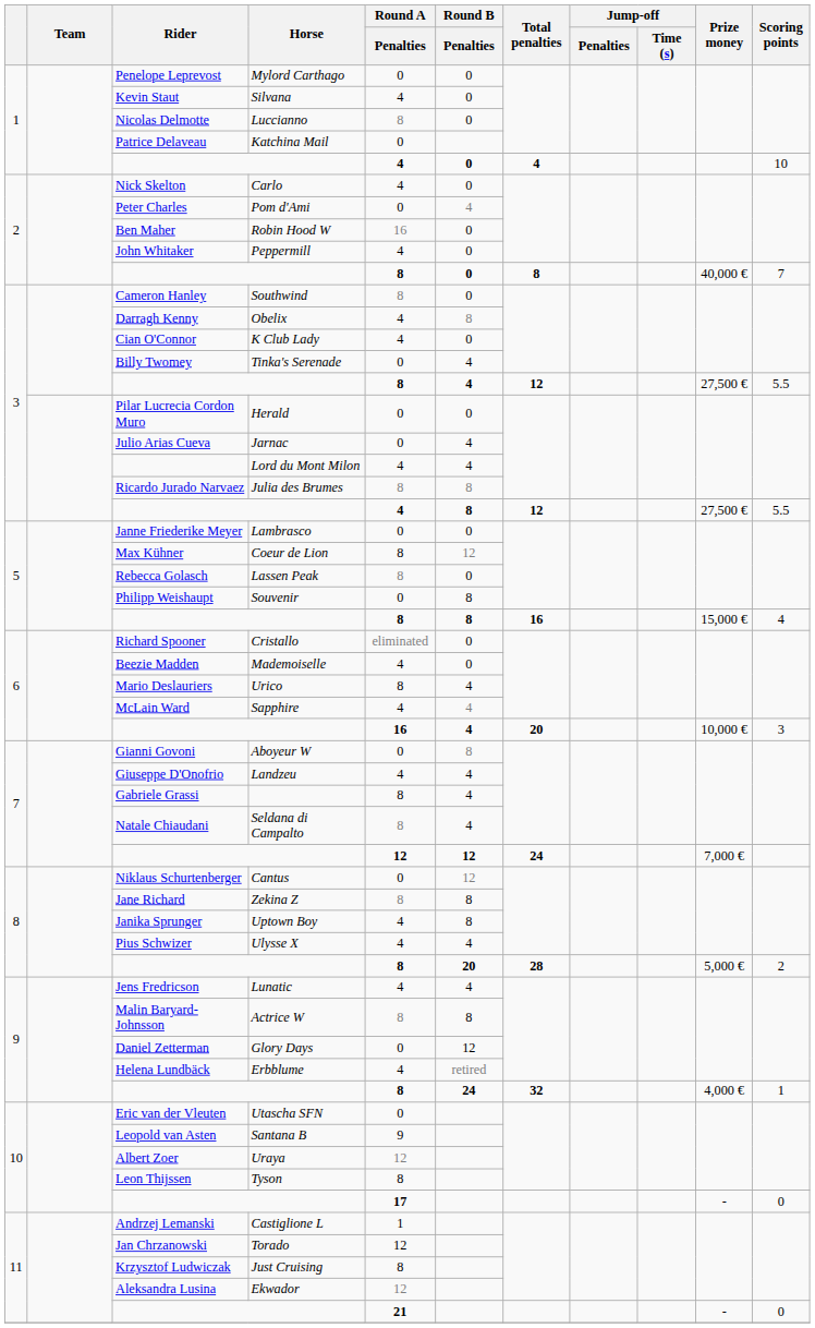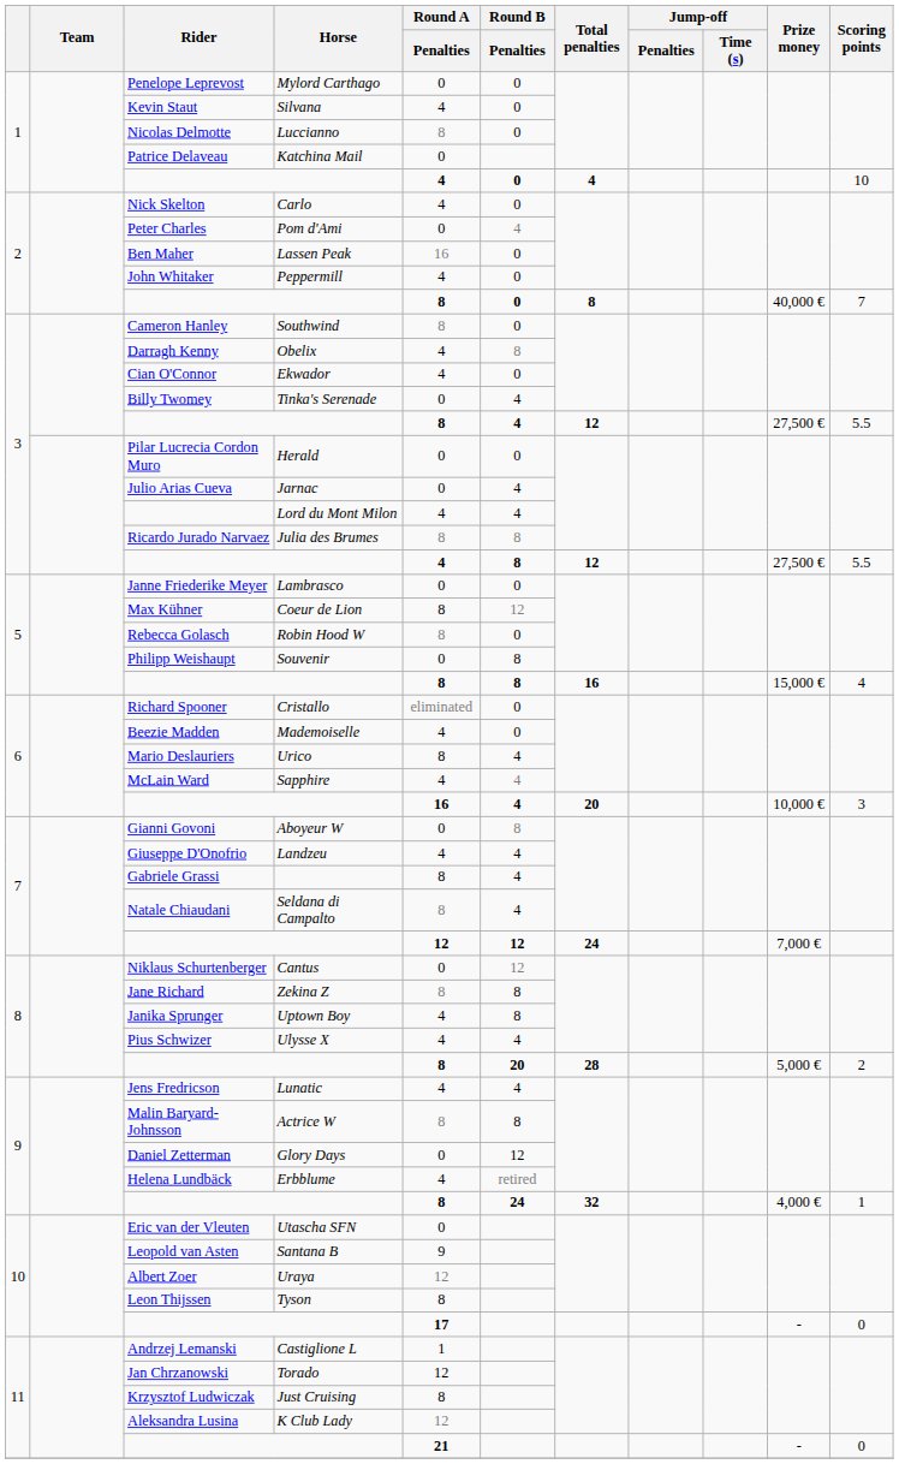 <table class="wikitable" style="font-size: 90%">
 <tr>
 <th rowspan=2 width=20></th>
 <th rowspan=2 width=125>Team</th>
 <th rowspan=2 width=180>Rider</th>
 <th rowspan=2 width=150>Horse</th>
 <th>Round A</th>
 <th>Round B</th>
 <th rowspan=2 width=75>Total penalties</th>
 <th colspan=2>Jump-off</th>
 <th rowspan=2 width=65>Prize<br>money</th>
 <th rowspan=2 width=60>Scoring<br>points</th>
 </tr>
 <tr>
 <th width=75>Penalties</th>
 <th width=75>Penalties</th>
 <th width=75>Penalties</th>
 <th width=75>Time<br>(<a href='#'>s</a>)</th>
 </tr>
 <tr>
 <td rowspan=5 align=center>1</td>
 <td rowspan=5></td>
 <td><a href='#'>Penelope Leprevost</a></td>
 <td><em>Mylord Carthago</em></td>
 <td align=center>0</td>
 <td align=center>0</td>
 <td rowspan=4></td>
 <td rowspan=4></td>
 <td rowspan=4></td>
 <td rowspan=4></td>
 <td rowspan=4></td>
 </tr>
 <tr>
 <td><a href='#'>Kevin Staut</a></td>
 <td><em>Silvana</em></td>
 <td align=center>4</td>
 <td align=center>0</td>
 </tr>
 <tr>
 <td><a href='#'>Nicolas Delmotte</a></td>
 <td><em>Luccianno</em></td>
 <td align=center style=color:gray>8</td>
 <td align=center>0</td>
 </tr>
 <tr>
 <td><a href='#'>Patrice Delaveau</a></td>
 <td><em>Katchina Mail</em></td>
 <td align=center>0</td>
 <td align=center style=color:gray></td>
 </tr>
 <tr>
 <td colspan=2></td>
 <td align=center><strong>4</strong></td>
 <td align=center><strong>0</strong></td>
 <td align=center><strong>4</strong></td>
 <td></td>
 <td></td>
 <td align=center></td>
 <td align=center>10</td>
 </tr>
 <tr>
 <td rowspan=5 align=center>2</td>
 <td rowspan=5></td>
 <td><a href='#'>Nick Skelton</a></td>
 <td><em>Carlo</em></td>
 <td align=center>4</td>
 <td align=center>0</td>
 <td rowspan=4></td>
 <td rowspan=4></td>
 <td rowspan=4></td>
 <td rowspan=4></td>
 <td rowspan=4></td>
 </tr>
 <tr>
 <td><a href='#'>Peter Charles</a></td>
 <td><em>Pom d'Ami</em></td>
 <td align=center>0</td>
 <td align=center style=color:gray>4</td>
 </tr>
 <tr>
 <td><a href='#'>Ben Maher</a></td>
-<td><em>Robin Hood W</em></td>
+<td><em>Lassen Peak</em></td>
 <td align=center style=color:gray>16</td>
 <td align=center>0</td>
 </tr>
 <tr>
 <td><a href='#'>John Whitaker</a></td>
 <td><em>Peppermill</em></td>
 <td align=center>4</td>
 <td align=center>0</td>
 </tr>
 <tr>
 <td colspan=2></td>
 <td align=center><strong>8</strong></td>
 <td align=center><strong>0</strong></td>
 <td align=center><strong>8</strong></td>
 <td></td>
 <td></td>
 <td align=center>40,000 €</td>
 <td align=center>7</td>
 </tr>
 <tr>
 <td rowspan=10 align=center>3</td>
 <td rowspan=5></td>
 <td><a href='#'>Cameron Hanley</a></td>
 <td><em>Southwind</em></td>
 <td align=center style=color:gray>8</td>
 <td align=center>0</td>
 <td rowspan=4></td>
 <td rowspan=4></td>
 <td rowspan=4></td>
 <td rowspan=4></td>
 <td rowspan=4></td>
 </tr>
 <tr>
 <td><a href='#'>Darragh Kenny</a></td>
 <td><em>Obelix</em></td>
 <td align=center>4</td>
 <td align=center style=color:gray>8</td>
 </tr>
 <tr>
 <td><a href='#'>Cian O'Connor</a></td>
-<td><em>K Club Lady</em></td>
+<td><em>Ekwador</em></td>
 <td align=center>4</td>
 <td align=center>0</td>
 </tr>
 <tr>
 <td><a href='#'>Billy Twomey</a></td>
 <td><em>Tinka's Serenade</em></td>
 <td align=center>0</td>
 <td align=center>4</td>
 </tr>
 <tr>
 <td colspan=2></td>
 <td align=center><strong>8</strong></td>
 <td align=center><strong>4</strong></td>
 <td align=center><strong>12</strong></td>
 <td></td>
 <td></td>
 <td align=center>27,500 €</td>
 <td align=center>5.5</td>
 </tr>
 <tr>
 <td rowspan=5></td>
 <td><a href='#'>Pilar Lucrecia Cordon Muro</a></td>
 <td><em>Herald</em></td>
 <td align=center>0</td>
 <td align=center>0</td>
 <td rowspan=4></td>
 <td rowspan=4></td>
 <td rowspan=4></td>
 <td rowspan=4></td>
 <td rowspan=4></td>
 </tr>
 <tr>
 <td><a href='#'>Julio Arias Cueva</a></td>
 <td><em>Jarnac</em></td>
 <td align=center>0</td>
 <td align=center>4</td>
 </tr>
 <tr>
 <td></td>
 <td><em>Lord du Mont Milon</em></td>
 <td align=center>4</td>
 <td align=center>4</td>
 </tr>
 <tr>
 <td><a href='#'>Ricardo Jurado Narvaez</a></td>
 <td><em>Julia des Brumes</em></td>
 <td align=center style=color:gray>8</td>
 <td align=center style=color:gray>8</td>
 </tr>
 <tr>
 <td colspan=2></td>
 <td align=center><strong>4</strong></td>
 <td align=center><strong>8</strong></td>
 <td align=center><strong>12</strong></td>
 <td></td>
 <td></td>
 <td align=center>27,500 €</td>
 <td align=center>5.5</td>
 </tr>
 <tr>
 <td rowspan=5 align=center>5</td>
 <td rowspan=5></td>
 <td><a href='#'>Janne Friederike Meyer</a></td>
 <td><em>Lambrasco</em></td>
 <td align=center>0</td>
 <td align=center>0</td>
 <td rowspan=4></td>
 <td rowspan=4></td>
 <td rowspan=4></td>
 <td rowspan=4></td>
 <td rowspan=4></td>
 </tr>
 <tr>
 <td><a href='#'>Max Kühner</a></td>
 <td><em>Coeur de Lion</em></td>
 <td align=center>8</td>
 <td align=center style=color:gray>12</td>
 </tr>
 <tr>
 <td><a href='#'>Rebecca Golasch</a></td>
-<td><em>Lassen Peak</em></td>
+<td><em>Robin Hood W</em></td>
 <td align=center style=color:gray>8</td>
 <td align=center>0</td>
 </tr>
 <tr>
 <td><a href='#'>Philipp Weishaupt</a></td>
 <td><em>Souvenir</em></td>
 <td align=center>0</td>
 <td align=center>8</td>
 </tr>
 <tr>
 <td colspan=2></td>
 <td align=center><strong>8</strong></td>
 <td align=center><strong>8</strong></td>
 <td align=center><strong>16</strong></td>
 <td></td>
 <td></td>
 <td align=center>15,000 €</td>
 <td align=center>4</td>
 </tr>
 <tr>
 <td rowspan=5 align=center>6</td>
 <td rowspan=5></td>
 <td><a href='#'>Richard Spooner</a></td>
 <td><em>Cristallo</em></td>
 <td align=center style=color:gray>eliminated</td>
 <td align=center>0</td>
 <td rowspan=4></td>
 <td rowspan=4></td>
 <td rowspan=4></td>
 <td rowspan=4></td>
 <td rowspan=4></td>
 </tr>
 <tr>
 <td><a href='#'>Beezie Madden</a></td>
 <td><em>Mademoiselle</em></td>
 <td align=center>4</td>
 <td align=center>0</td>
 </tr>
 <tr>
 <td><a href='#'>Mario Deslauriers</a></td>
 <td><em>Urico</em></td>
 <td align=center>8</td>
 <td align=center>4</td>
 </tr>
 <tr>
 <td><a href='#'>McLain Ward</a></td>
 <td><em>Sapphire</em></td>
 <td align=center>4</td>
 <td align=center style=color:gray>4</td>
 </tr>
 <tr>
 <td colspan=2></td>
 <td align=center><strong>16</strong></td>
 <td align=center><strong>4</strong></td>
 <td align=center><strong>20</strong></td>
 <td></td>
 <td></td>
 <td align=center>10,000 €</td>
 <td align=center>3</td>
 </tr>
 <tr>
 <td rowspan=5 align=center>7</td>
 <td rowspan=5></td>
 <td><a href='#'>Gianni Govoni</a></td>
 <td><em>Aboyeur W</em></td>
 <td align=center>0</td>
 <td align=center style=color:gray>8</td>
 <td rowspan=4></td>
 <td rowspan=4></td>
 <td rowspan=4></td>
 <td rowspan=4></td>
 <td rowspan=4></td>
 </tr>
 <tr>
 <td><a href='#'>Giuseppe D'Onofrio</a></td>
 <td><em>Landzeu</em></td>
 <td align=center>4</td>
 <td align=center>4</td>
 </tr>
 <tr>
 <td><a href='#'>Gabriele Grassi</a></td>
 <td></td>
 <td align=center>8</td>
 <td align=center>4</td>
 </tr>
 <tr>
 <td><a href='#'>Natale Chiaudani</a></td>
 <td><em>Seldana di Campalto</em></td>
 <td align=center style=color:gray>8</td>
 <td align=center>4</td>
 </tr>
 <tr>
 <td colspan=2></td>
 <td align=center><strong>12</strong></td>
 <td align=center><strong>12</strong></td>
 <td align=center><strong>24</strong></td>
 <td></td>
 <td></td>
 <td align=center>7,000 €</td>
 <td align=center></td>
 </tr>
 <tr>
 <td rowspan=5 align=center>8</td>
 <td rowspan=5></td>
 <td><a href='#'>Niklaus Schurtenberger</a></td>
 <td><em>Cantus</em></td>
 <td align=center>0</td>
 <td align=center style=color:gray>12</td>
 <td rowspan=4></td>
 <td rowspan=4></td>
 <td rowspan=4></td>
 <td rowspan=4></td>
 <td rowspan=4></td>
 </tr>
 <tr>
 <td><a href='#'>Jane Richard</a></td>
 <td><em>Zekina Z</em></td>
 <td align=center style=color:gray>8</td>
 <td align=center>8</td>
 </tr>
 <tr>
 <td><a href='#'>Janika Sprunger</a></td>
 <td><em>Uptown Boy</em></td>
 <td align=center>4</td>
 <td align=center>8</td>
 </tr>
 <tr>
 <td><a href='#'>Pius Schwizer</a></td>
 <td><em>Ulysse X</em></td>
 <td align=center>4</td>
 <td align=center>4</td>
 </tr>
 <tr>
 <td colspan=2></td>
 <td align=center><strong>8</strong></td>
 <td align=center><strong>20</strong></td>
 <td align=center><strong>28</strong></td>
 <td></td>
 <td></td>
 <td align=center>5,000 €</td>
 <td align=center>2</td>
 </tr>
 <tr>
 <td rowspan=5 align=center>9</td>
 <td rowspan=5></td>
 <td><a href='#'>Jens Fredricson</a></td>
 <td><em>Lunatic</em></td>
 <td align=center>4</td>
 <td align=center>4</td>
 <td rowspan=4></td>
 <td rowspan=4></td>
 <td rowspan=4></td>
 <td rowspan=4></td>
 <td rowspan=4></td>
 </tr>
 <tr>
 <td><a href='#'>Malin Baryard-Johnsson</a></td>
 <td><em>Actrice W</em></td>
 <td align=center style=color:gray>8</td>
 <td align=center>8</td>
 </tr>
 <tr>
 <td><a href='#'>Daniel Zetterman</a></td>
 <td><em>Glory Days</em></td>
 <td align=center>0</td>
 <td align=center>12</td>
 </tr>
 <tr>
 <td><a href='#'>Helena Lundbäck</a></td>
 <td><em>Erbblume</em></td>
 <td align=center>4</td>
 <td align=center style=color:gray>retired</td>
 </tr>
 <tr>
 <td colspan=2></td>
 <td align=center><strong>8</strong></td>
 <td align=center><strong>24</strong></td>
 <td align=center><strong>32</strong></td>
 <td></td>
 <td></td>
 <td align=center>4,000 €</td>
 <td align=center>1</td>
 </tr>
 <tr>
 <td rowspan=5 align=center>10</td>
 <td rowspan=5></td>
 <td><a href='#'>Eric van der Vleuten</a></td>
 <td><em>Utascha SFN</em></td>
 <td align=center>0</td>
 <td align=center></td>
 <td rowspan=4></td>
 <td rowspan=4></td>
 <td rowspan=4></td>
 <td rowspan=4></td>
 <td rowspan=4></td>
 </tr>
 <tr>
 <td><a href='#'>Leopold van Asten</a></td>
 <td><em>Santana B</em></td>
 <td align=center>9</td>
 <td align=center></td>
 </tr>
 <tr>
 <td><a href='#'>Albert Zoer</a></td>
 <td><em>Uraya</em></td>
 <td align=center style=color:gray>12</td>
 <td align=center></td>
 </tr>
 <tr>
 <td><a href='#'>Leon Thijssen</a></td>
 <td><em>Tyson</em></td>
 <td align=center>8</td>
 <td align=center></td>
 </tr>
 <tr>
 <td colspan=2></td>
 <td align=center><strong>17</strong></td>
 <td align=center></td>
 <td align=center></td>
 <td></td>
 <td></td>
 <td align=center>-</td>
 <td align=center>0</td>
 </tr>
 <tr>
 <td rowspan=5 align=center>11</td>
 <td rowspan=5></td>
 <td><a href='#'>Andrzej Lemanski</a></td>
 <td><em>Castiglione L</em></td>
 <td align=center>1</td>
 <td align=center></td>
 <td rowspan=4></td>
 <td rowspan=4></td>
 <td rowspan=4></td>
 <td rowspan=4></td>
 <td rowspan=4></td>
 </tr>
 <tr>
 <td><a href='#'>Jan Chrzanowski</a></td>
 <td><em>Torado</em></td>
 <td align=center>12</td>
 <td align=center></td>
 </tr>
 <tr>
 <td><a href='#'>Krzysztof Ludwiczak</a></td>
 <td><em>Just Cruising</em></td>
 <td align=center>8</td>
 <td align=center></td>
 </tr>
 <tr>
 <td><a href='#'>Aleksandra Lusina</a></td>
-<td><em>Ekwador</em></td>
+<td><em>K Club Lady</em></td>
 <td align=center style=color:gray>12</td>
 <td align=center></td>
 </tr>
 <tr>
 <td colspan=2></td>
 <td align=center><strong>21</strong></td>
 <td align=center></td>
 <td align=center></td>
 <td></td>
 <td></td>
 <td align=center>-</td>
 <td align=center>0</td>
 </tr>
 <tr>
 </tr>
 </table>
